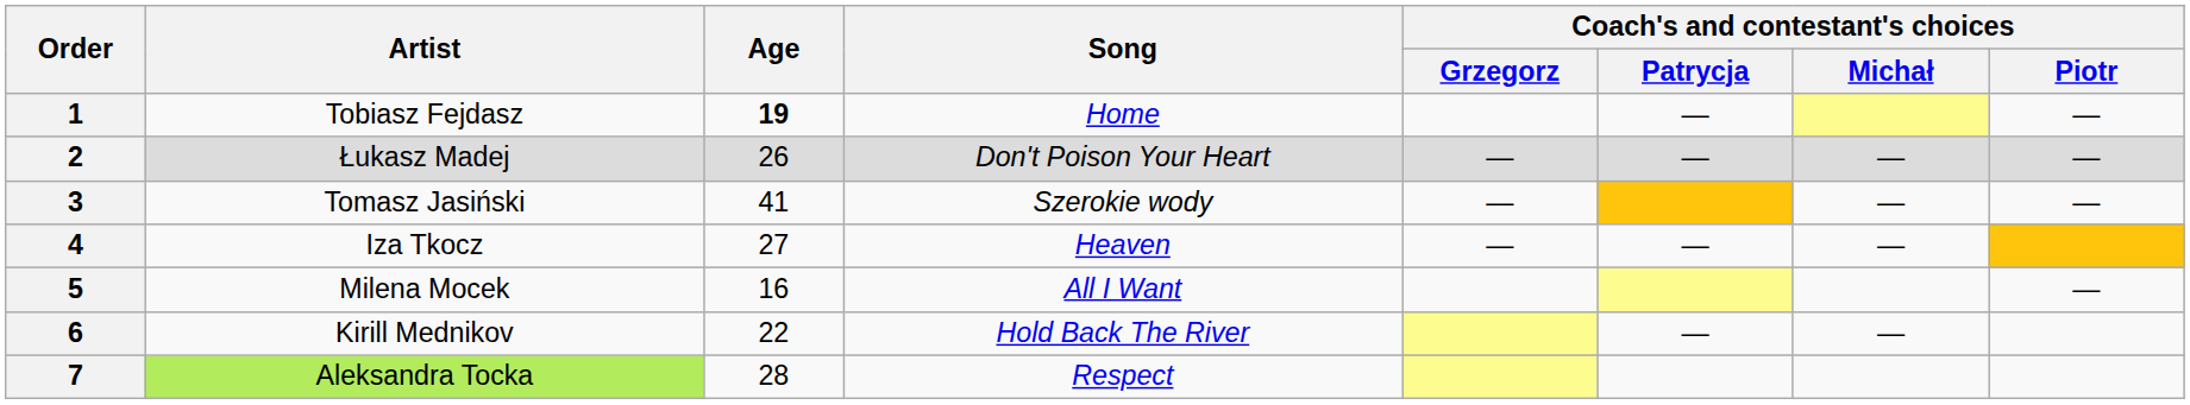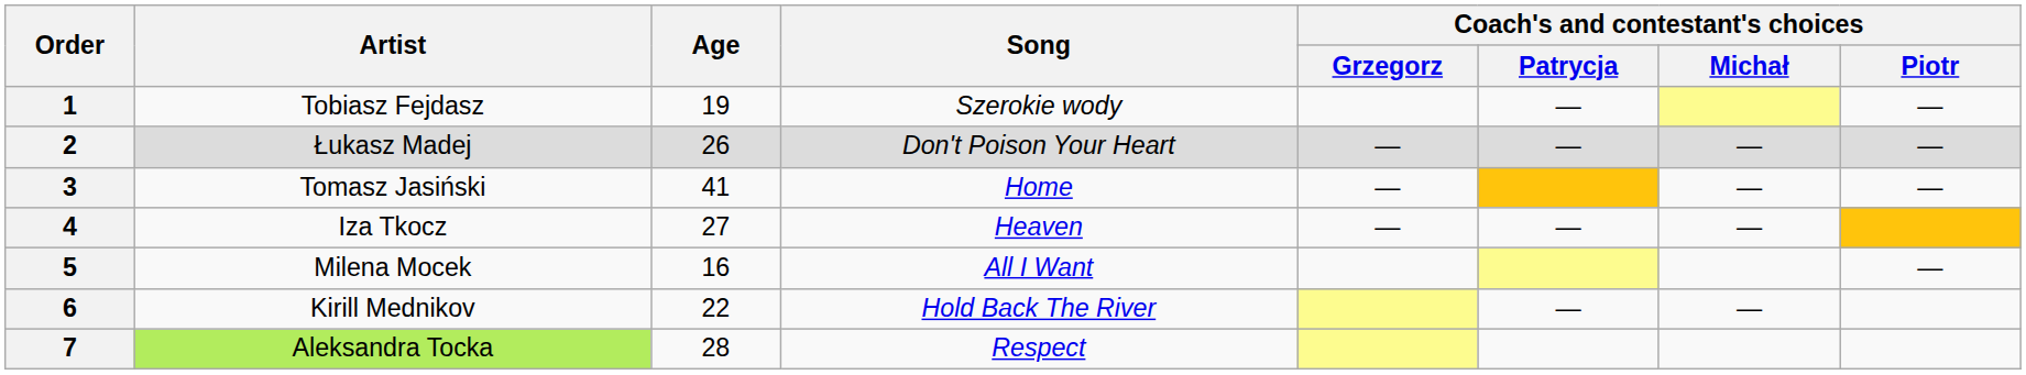 <table class="wikitable" style="text-align:center; width:100%;">
 <tr>
 <th scope="col" rowspan="2" style="width:05%;">Order</th>
 <th scope="col" rowspan="2" style="width:20%;">Artist</th>
 <th scope="col" rowspan="2" style="width:05%;">Age</th>
 <th scope="col" rowspan="2" style="width:20%;">Song</th>
 <th scope="col" colspan="4" style="width:32%;">Coach's and contestant's choices</th>
 </tr>
 <tr>
 <th style="width:07%;"><a href='#'>Grzegorz</a></th>
 <th style="width:07%;"><a href='#'>Patrycja</a></th>
 <th style="width:07%;"><a href='#'>Michał</a></th>
 <th style="width:07%;"><a href='#'>Piotr</a></th>
 </tr>
 <tr>
 <th>1</th>
 <td>Tobiasz Fejdasz</td>
-<td><strong>19</strong></td>
-<td><em><a href='#'>Home</a></em></td>
+<td>19</td>
+<td><em>Szerokie wody</em></td>
 <td><strong></strong></td>
 <td>—</td>
 <td style="background:#fdfc8f;"><strong></strong></td>
 <td>—</td>
 </tr>
 <tr>
 <th>2</th>
 <td style="background:#DCDCDC;">Łukasz Madej</td>
 <td style="background:#DCDCDC;">26</td>
 <td style="background:#DCDCDC;"><em>Don't Poison Your Heart</em></td>
 <td style="background:#DCDCDC;">—</td>
 <td style="background:#DCDCDC;">—</td>
 <td style="background:#DCDCDC;">—</td>
 <td style="background:#DCDCDC;">—</td>
 </tr>
 <tr>
 <th>3</th>
 <td>Tomasz Jasiński</td>
 <td>41</td>
-<td><em>Szerokie wody</em></td>
+<td><em><a href='#'>Home</a></em></td>
 <td>—</td>
 <td style="background:#ffc40c;"><strong></strong></td>
 <td>—</td>
 <td>—</td>
 </tr>
 <tr>
 <th>4</th>
 <td>Iza Tkocz</td>
 <td>27</td>
 <td><em><a href='#'>Heaven</a></em></td>
 <td>—</td>
 <td>—</td>
 <td>—</td>
 <td style="background:#ffc40c;"><strong></strong></td>
 </tr>
 <tr>
 <th>5</th>
 <td>Milena Mocek</td>
 <td>16</td>
 <td><em><a href='#'>All I Want</a></em></td>
 <td><strong></strong></td>
 <td style="background:#fdfc8f;"><strong></strong></td>
 <td><strong></strong></td>
 <td>—</td>
 </tr>
 <tr>
 <th>6</th>
 <td>Kirill Mednikov</td>
 <td>22</td>
 <td><em><a href='#'>Hold Back The River</a></em></td>
 <td style="background:#fdfc8f;"><strong></strong></td>
 <td>—</td>
 <td>—</td>
 <td><strong></strong></td>
 </tr>
 <tr>
 <th>7</th>
 <td style="background:#B2EC5D;">Aleksandra Tocka</td>
 <td>28</td>
 <td><em><a href='#'>Respect</a></em></td>
 <td style="background:#fdfc8f;"><strong></strong></td>
 <td><strong></strong></td>
 <td><strong></strong></td>
 <td><strong></strong></td>
 </tr>
 </table>
